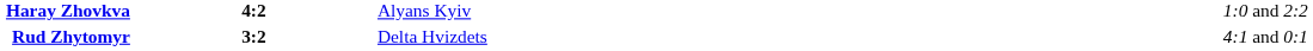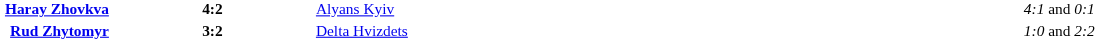 <table width=100% cellspacing=1>
 <tr>
 <th width=20%></th>
 <th width=12%></th>
 <th width=20%></th>
 <th></th>
 </tr>
 <tr style=font-size:90%>
 <td align=right><strong><a href='#'>Haray Zhovkva</a></strong></td>
 <td align=center><strong>4:2</strong></td>
 <td><a href='#'>Alyans Kyiv</a></td>
-<td align=center><em>1:0</em> and <em>2:2</em></td>
+<td align=center><em>4:1</em> and <em>0:1</em></td>
 </tr>
 <tr style=font-size:90%>
 <td align=right><strong><a href='#'>Rud Zhytomyr</a></strong></td>
 <td align=center><strong>3:2</strong></td>
 <td><a href='#'>Delta Hvizdets</a></td>
-<td align=center><em>4:1</em> and <em>0:1</em></td>
+<td align=center><em>1:0</em> and <em>2:2</em></td>
 </tr>
 </table>
